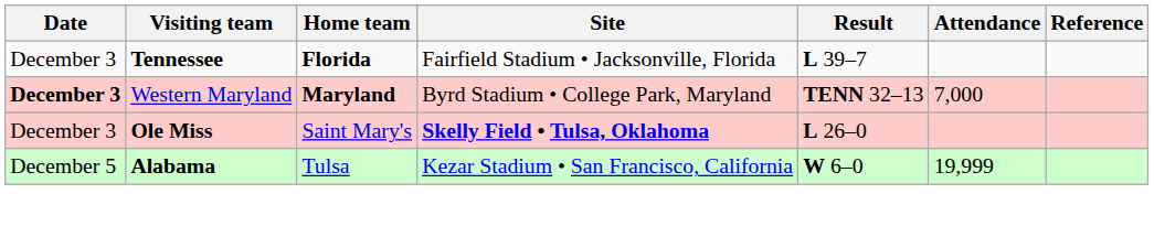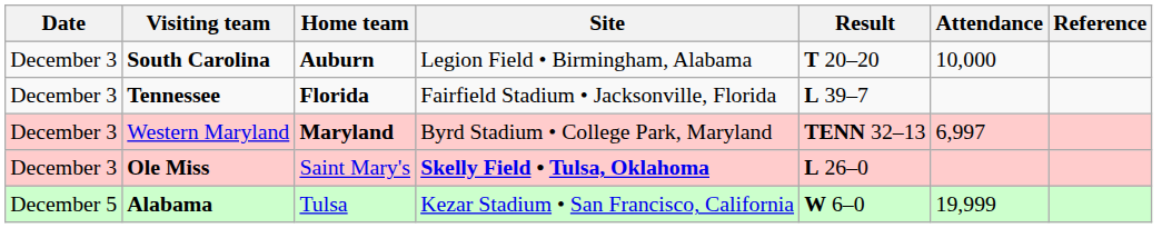 <table class="wikitable" style="font-size:95%;">
 <tr>
 <th>Date</th>
 <th>Visiting team</th>
 <th>Home team</th>
 <th>Site</th>
 <th>Result</th>
 <th>Attendance</th>
 <th class="unsortable">Reference</th>
 </tr>
 <tr bgcolor=>
 <td>December 3</td>
+<td><strong>South Carolina</strong></td>
+<td><strong>Auburn</strong></td>
+<td>Legion Field • Birmingham, Alabama</td>
+<td><strong>T</strong> 20–20</td>
+<td>10,000</td>
+<td></td>
+</tr>
+<tr bgcolor=>
+<td>December 3</td>
 <td><strong>Tennessee</strong></td>
 <td><strong>Florida</strong></td>
 <td>Fairfield Stadium • Jacksonville, Florida</td>
 <td><strong>L</strong> 39–7</td>
 <td></td>
 <td></td>
 </tr>
 <tr bgcolor=ffcccc>
-<td><strong>December 3</strong></td>
+<td>December 3</td>
 <td><a href='#'>Western Maryland</a></td>
 <td><strong>Maryland</strong></td>
 <td>Byrd Stadium • College Park, Maryland</td>
 <td><strong>TENN</strong> 32–13</td>
-<td>7,000</td>
+<td>6,997</td>
 <td></td>
 </tr>
 <tr bgcolor=ffcccc>
 <td>December 3</td>
 <td><strong>Ole Miss</strong></td>
 <td><a href='#'>Saint Mary's</a></td>
 <td><strong><a href='#'>Skelly Field</a> • <a href='#'>Tulsa, Oklahoma</a></strong></td>
 <td><strong>L</strong> 26–0</td>
 <td></td>
 <td></td>
 </tr>
 <tr bgcolor=ccffcc>
 <td>December 5</td>
 <td><strong>Alabama</strong></td>
 <td><a href='#'>Tulsa</a></td>
 <td><a href='#'>Kezar Stadium</a> • <a href='#'>San Francisco, California</a></td>
 <td><strong>W</strong> 6–0</td>
 <td>19,999</td>
 <td></td>
 </tr>
 </table>
